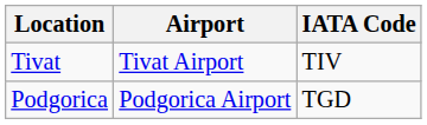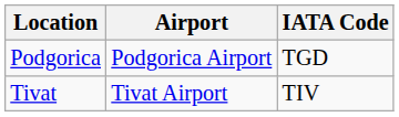 <table class="wikitable">
 <tr>
 <th>Location</th>
 <th>Airport</th>
 <th>IATA Code</th>
 </tr>
 <tr>
+<td><a href='#'>Podgorica</a></td>
+<td><a href='#'>Podgorica Airport</a></td>
+<td>TGD</td>
+</tr>
+<tr>
 <td><a href='#'>Tivat</a></td>
 <td><a href='#'>Tivat Airport</a></td>
 <td>TIV</td>
 </tr>
-<tr>
-<td><a href='#'>Podgorica</a></td>
-<td><a href='#'>Podgorica Airport</a></td>
-<td>TGD</td>
-</tr>
 </table>
